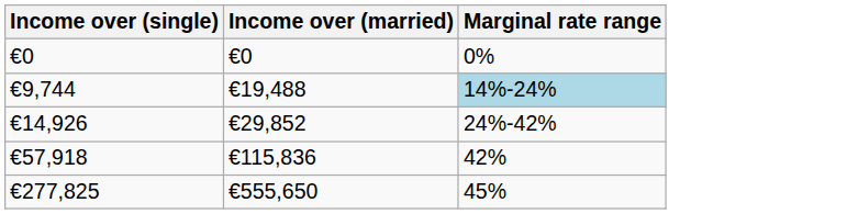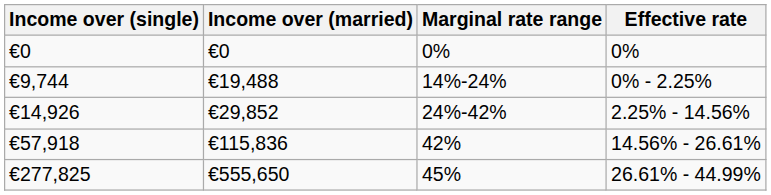 <table class="wikitable">
 <tr>
 <th>Income over (single)</th>
 <th>Income over (married)</th>
 <th>Marginal rate range</th>
+<th>Effective rate</th>
 </tr>
 <tr>
 <td>€0</td>
 <td>€0</td>
 <td>0%</td>
+<td>0%</td>
 </tr>
 <tr>
 <td>€9,744</td>
 <td>€19,488</td>
-<td style="background: lightblue;">14%-24%</td>
+<td>14%-24%</td>
+<td>0% - 2.25%</td>
 </tr>
 <tr>
 <td>€14,926</td>
 <td>€29,852</td>
 <td>24%-42%</td>
+<td>2.25% - 14.56%</td>
 </tr>
 <tr>
 <td>€57,918</td>
 <td>€115,836</td>
 <td>42%</td>
+<td>14.56% - 26.61%</td>
 </tr>
 <tr>
 <td>€277,825</td>
 <td>€555,650</td>
 <td>45%</td>
+<td>26.61% - 44.99%</td>
 </tr>
 </table>
